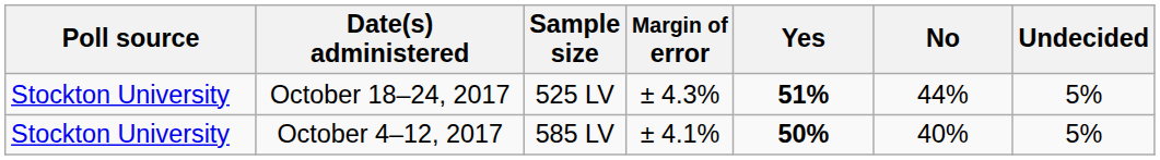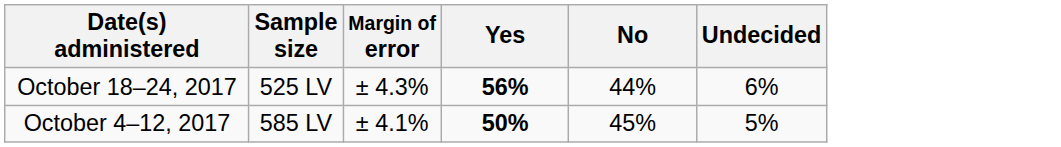 <table class="wikitable">
 <tr>
-<th style="width:150px;">Poll source</th>
 <th style="width:160px;">Date(s)<br>administered</th>
 <th>Sample<br>size</th>
 <th style="width:60px;"><small>Margin of</small> error</th>
 <th style="width:80px;">Yes </th>
 <th style="width:80px;">No </th>
 <th>Undecided</th>
 </tr>
 <tr>
-<td><a href='#'>Stockton University</a></td>
 <td align="center">October 18–24, 2017</td>
 <td align="center">525 LV</td>
 <td align="center">± 4.3%</td>
-<td align="center" ><strong>51%</strong></td>
+<td align="center" ><strong>56%</strong></td>
 <td align="center">44%</td>
-<td align="center">5%</td>
+<td align="center">6%</td>
 </tr>
 <tr>
-<td><a href='#'>Stockton University</a></td>
 <td align="center">October 4–12, 2017</td>
 <td align="center">585 LV</td>
 <td align="center">± 4.1%</td>
 <td align="center" ><strong>50%</strong></td>
-<td align="center">40%</td>
+<td align="center">45%</td>
 <td align="center">5%</td>
 </tr>
 </table>
